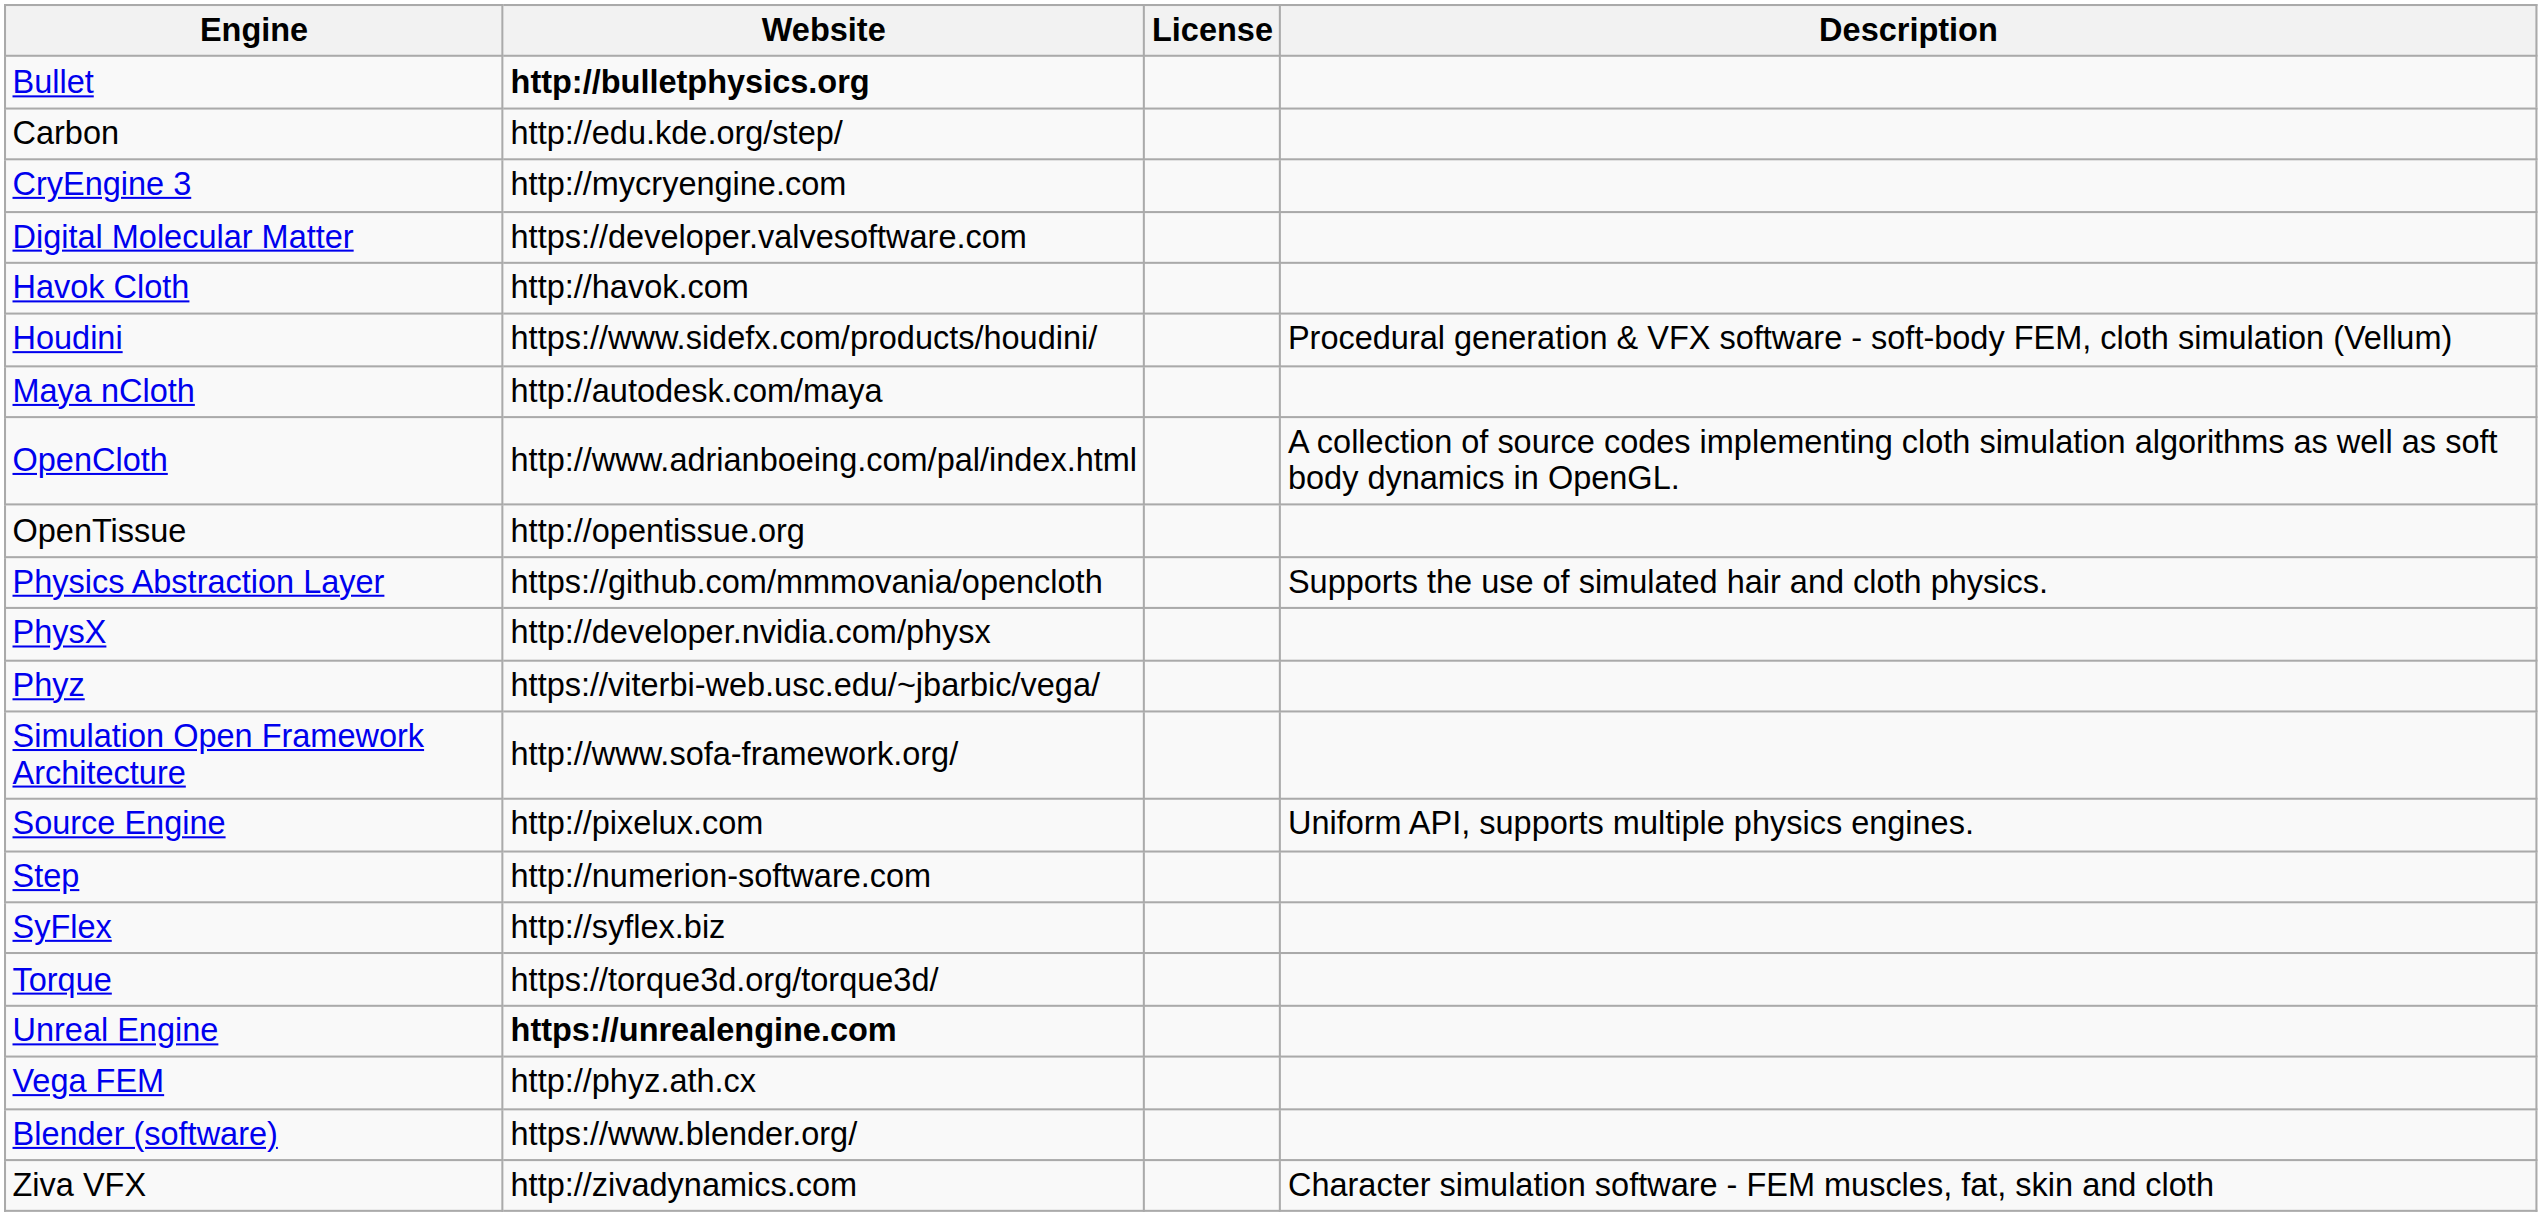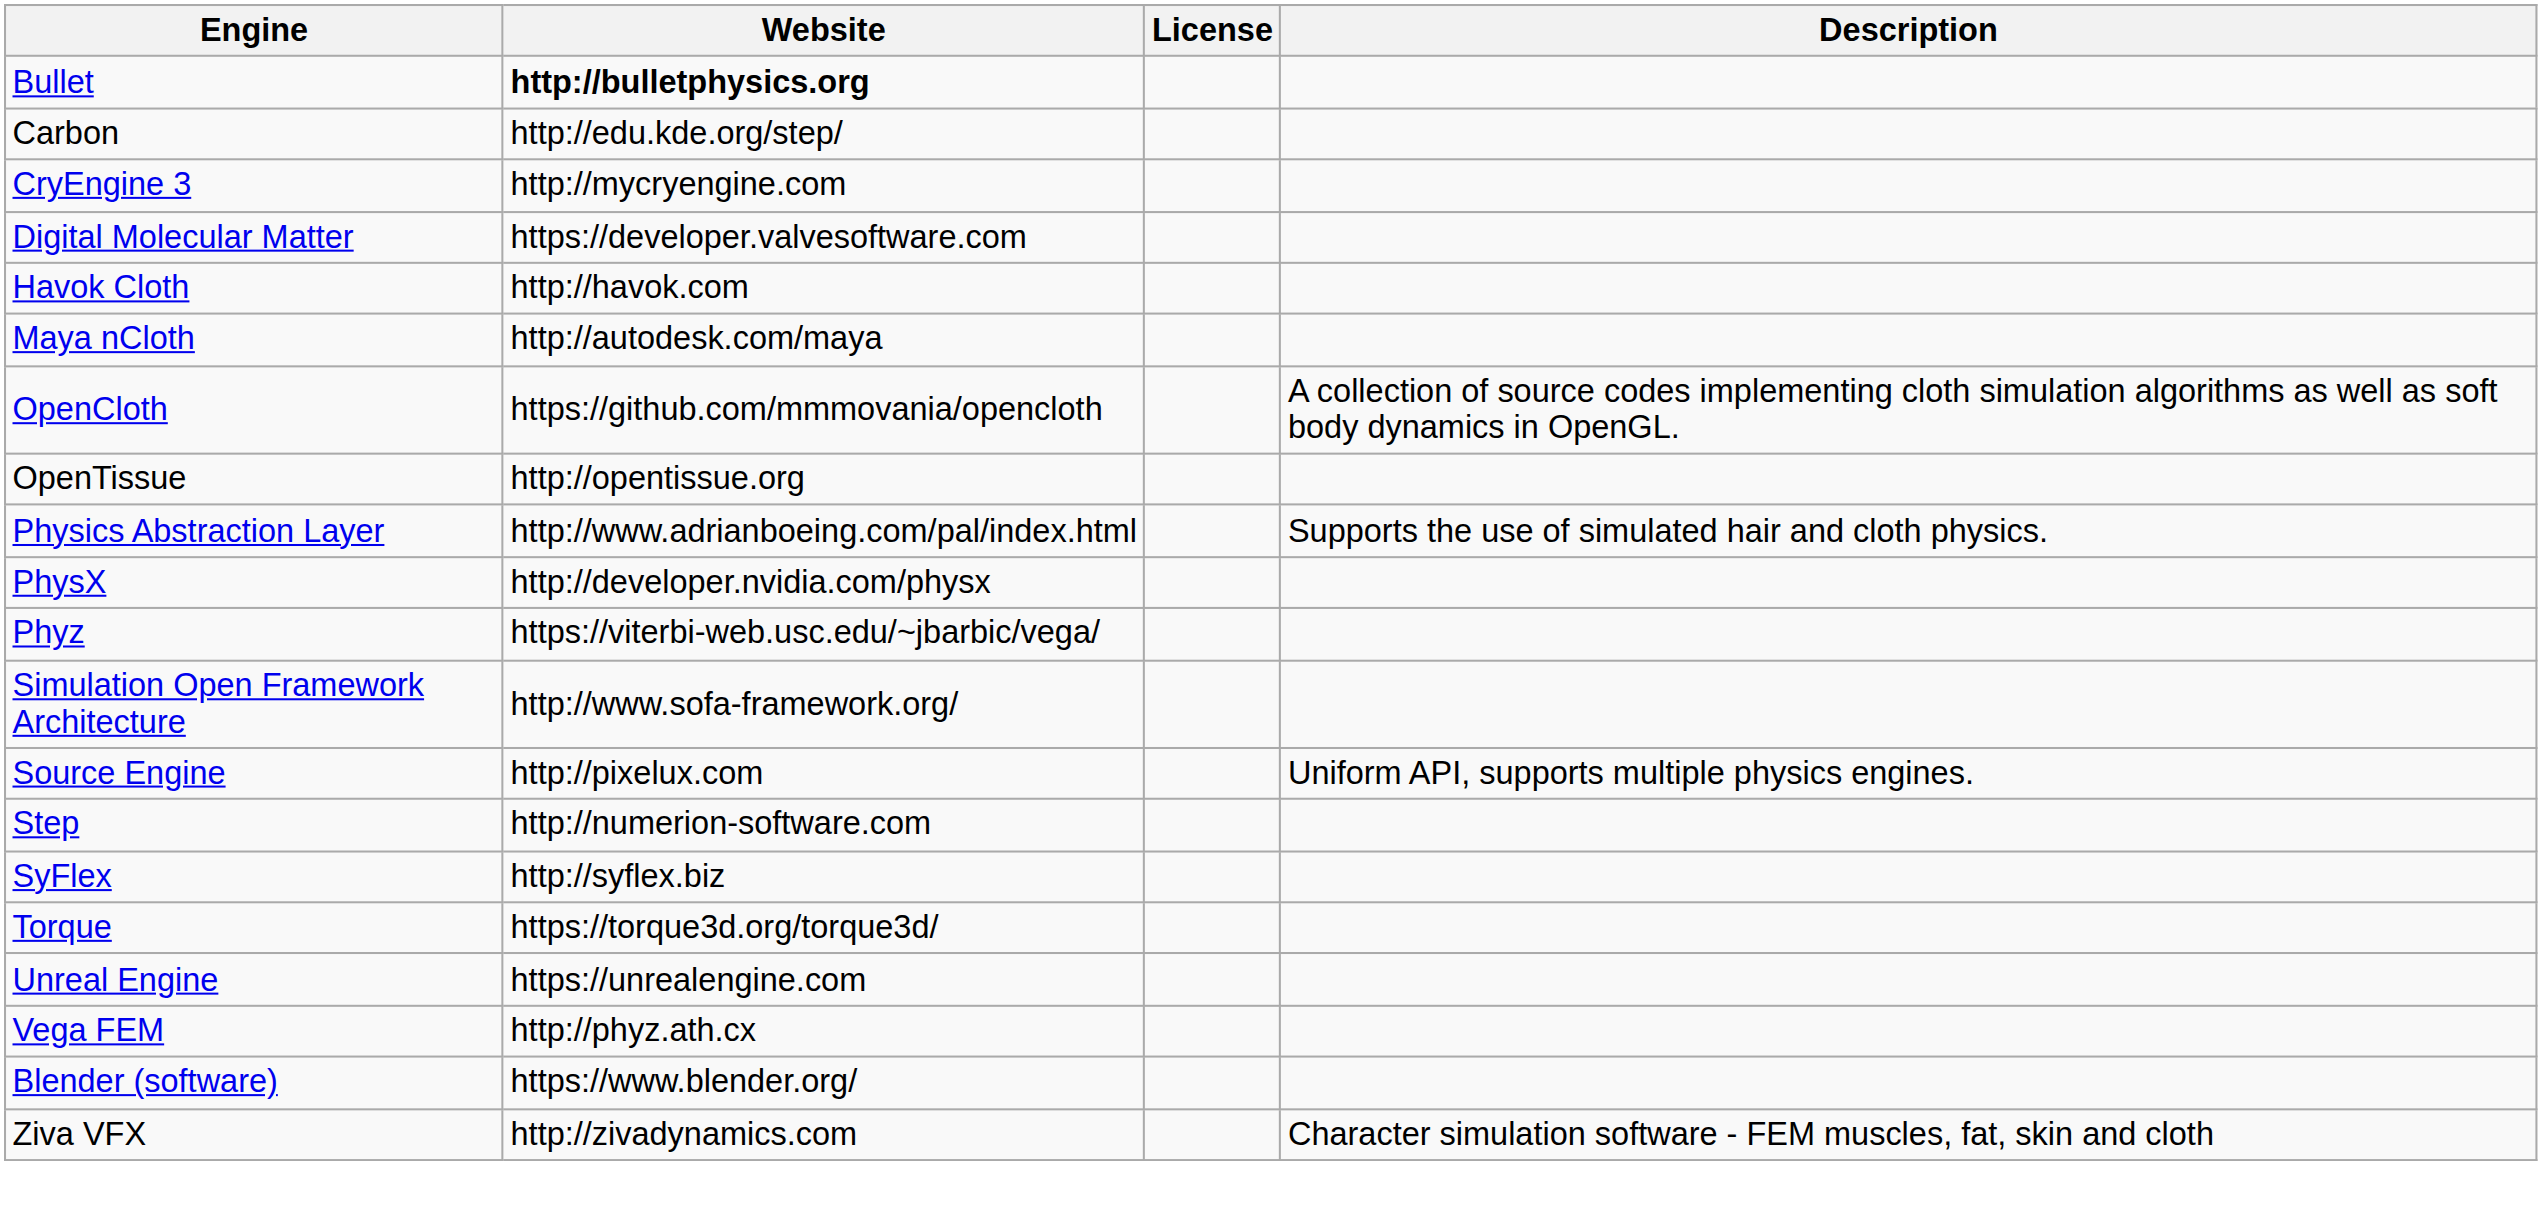 <table class="wikitable">
 <tr>
 <th>Engine</th>
 <th>Website</th>
 <th>License</th>
 <th>Description</th>
 </tr>
 <tr>
 <td><a href='#'>Bullet</a></td>
 <td><strong>http://bulletphysics.org</strong></td>
 <td></td>
 </tr>
 <tr>
 <td>Carbon</td>
 <td>http://edu.kde.org/step/</td>
 <td></td>
 <td></td>
 </tr>
 <tr>
 <td><a href='#'>CryEngine 3</a></td>
 <td>http://mycryengine.com</td>
 <td></td>
 <td></td>
 </tr>
 <tr>
 <td><a href='#'>Digital Molecular Matter</a></td>
 <td>https://developer.valvesoftware.com</td>
 <td></td>
 <td></td>
 </tr>
 <tr>
 <td><a href='#'>Havok Cloth</a></td>
 <td>http://havok.com</td>
 <td></td>
 <td></td>
 </tr>
 <tr>
-<td><a href='#'>Houdini</a></td>
-<td https://www.sidefx.com/products/houdini/>https://www.sidefx.com/products/houdini/</td>
-<td></td>
-<td>Procedural generation & VFX software - soft-body FEM, cloth simulation (Vellum)</td>
-</tr>
-<tr>
 <td><a href='#'>Maya nCloth</a></td>
 <td>http://autodesk.com/maya</td>
 <td></td>
 <td></td>
 </tr>
 <tr>
 <td><a href='#'>OpenCloth</a></td>
-<td>http://www.adrianboeing.com/pal/index.html</td>
+<td>https://github.com/mmmovania/opencloth</td>
 <td></td>
 <td>A collection of source codes implementing cloth simulation algorithms as well as soft body dynamics in OpenGL.</td>
 </tr>
 <tr>
 <td>OpenTissue</td>
 <td>http://opentissue.org</td>
 <td></td>
 <td></td>
 </tr>
 <tr>
 <td><a href='#'>Physics Abstraction Layer</a></td>
-<td>https://github.com/mmmovania/opencloth</td>
+<td>http://www.adrianboeing.com/pal/index.html</td>
 <td></td>
 <td>Supports the use of simulated hair and cloth physics.</td>
 </tr>
 <tr>
 <td><a href='#'>PhysX</a></td>
 <td>http://developer.nvidia.com/physx</td>
 <td></td>
 <td></td>
 </tr>
 <tr>
 <td><a href='#'>Phyz</a></td>
 <td>https://viterbi-web.usc.edu/~jbarbic/vega/</td>
 <td></td>
 <td></td>
 </tr>
 <tr>
 <td><a href='#'>Simulation Open Framework Architecture</a></td>
 <td>http://www.sofa-framework.org/</td>
 <td></td>
 <td></td>
 </tr>
 <tr>
 <td><a href='#'>Source Engine</a></td>
 <td>http://pixelux.com</td>
 <td></td>
 <td>Uniform API, supports multiple physics engines.</td>
 </tr>
 <tr>
 <td><a href='#'>Step</a></td>
 <td>http://numerion-software.com</td>
 <td></td>
 <td></td>
 </tr>
 <tr>
 <td><a href='#'>SyFlex</a></td>
 <td>http://syflex.biz</td>
 <td></td>
 <td></td>
 </tr>
 <tr>
 <td><a href='#'>Torque</a></td>
 <td>https://torque3d.org/torque3d/</td>
 <td></td>
 </tr>
 <tr>
 <td><a href='#'>Unreal Engine</a></td>
-<td><strong>https://unrealengine.com</strong></td>
+<td>https://unrealengine.com</td>
 <td></td>
 <td></td>
 </tr>
 <tr>
 <td><a href='#'>Vega FEM</a></td>
 <td>http://phyz.ath.cx</td>
 <td></td>
 <td></td>
 </tr>
 <tr>
 <td><a href='#'>Blender (software)</a></td>
 <td>https://www.blender.org/</td>
 <td></td>
 <td></td>
 </tr>
 <tr>
 <td>Ziva VFX</td>
 <td>http://zivadynamics.com</td>
 <td></td>
 <td>Character simulation software - FEM muscles, fat, skin and cloth</td>
 </tr>
 </table>
